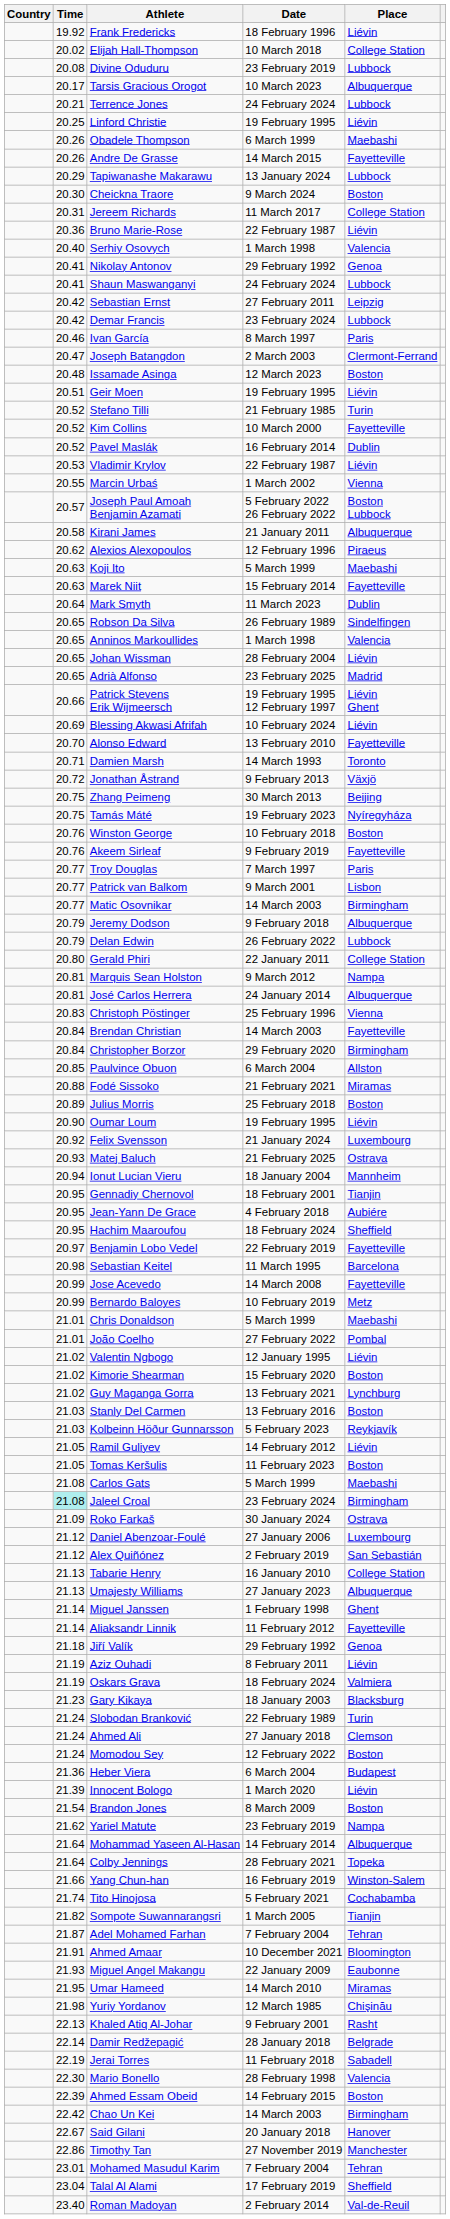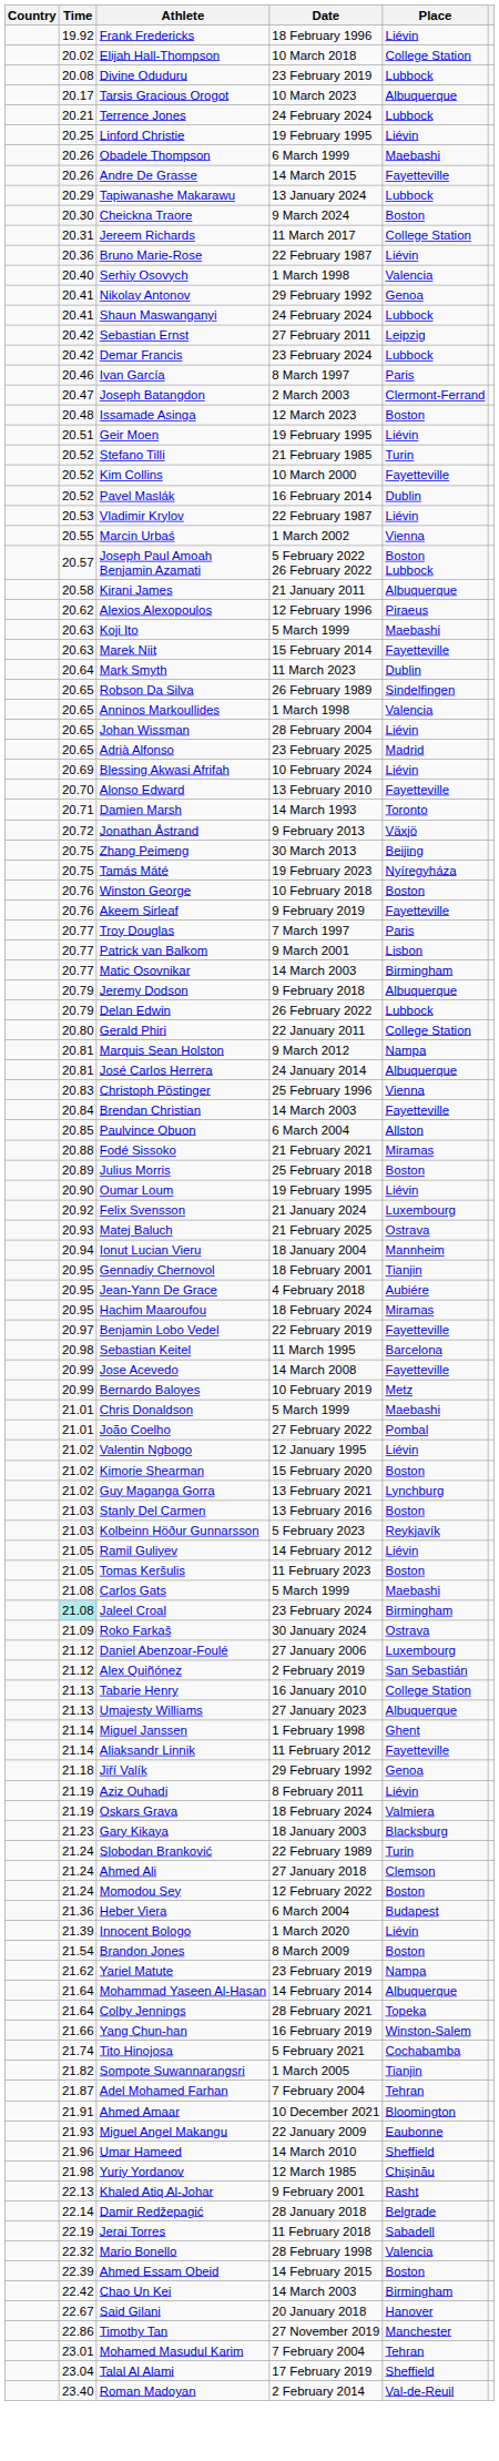 <table class="wikitable sortable defaultleft col4right static-row-numbers sticky-header" style="font-size:95%;">
 <tr>
 <th>Country</th>
 <th>Time</th>
 <th>Athlete</th>
 <th>Date</th>
 <th>Place</th>
 <th class="unsortable"></th>
 </tr>
 <tr>
 <td></td>
 <td>19.92</td>
 <td><a href='#'>Frank Fredericks</a></td>
 <td>18 February 1996</td>
 <td><a href='#'>Liévin</a></td>
 <td></td>
 </tr>
 <tr>
 <td></td>
 <td>20.02</td>
 <td><a href='#'>Elijah Hall-Thompson</a></td>
 <td>10 March 2018</td>
 <td><a href='#'>College Station</a></td>
 <td></td>
 </tr>
 <tr>
 <td></td>
 <td>20.08</td>
 <td><a href='#'>Divine Oduduru</a></td>
 <td>23 February 2019</td>
 <td><a href='#'>Lubbock</a></td>
 <td></td>
 </tr>
 <tr>
 <td></td>
 <td>20.17 </td>
 <td><a href='#'>Tarsis Gracious Orogot</a></td>
 <td>10 March 2023</td>
 <td><a href='#'>Albuquerque</a></td>
 <td></td>
 </tr>
 <tr>
 <td></td>
 <td>20.21</td>
 <td><a href='#'>Terrence Jones</a></td>
 <td>24 February 2024</td>
 <td><a href='#'>Lubbock</a></td>
 <td></td>
 </tr>
 <tr>
 <td></td>
 <td>20.25</td>
 <td><a href='#'>Linford Christie</a></td>
 <td>19 February 1995</td>
 <td><a href='#'>Liévin</a></td>
 <td></td>
 </tr>
 <tr>
 <td></td>
 <td>20.26</td>
 <td><a href='#'>Obadele Thompson</a></td>
 <td>6 March 1999</td>
 <td><a href='#'>Maebashi</a></td>
 <td></td>
 </tr>
 <tr>
 <td></td>
 <td>20.26</td>
 <td><a href='#'>Andre De Grasse</a></td>
 <td>14 March 2015</td>
 <td><a href='#'>Fayetteville</a></td>
 <td></td>
 </tr>
 <tr>
 <td></td>
 <td>20.29</td>
 <td><a href='#'>Tapiwanashe Makarawu</a></td>
 <td>13 January 2024</td>
 <td><a href='#'>Lubbock</a></td>
 <td></td>
 </tr>
 <tr>
 <td></td>
 <td>20.30</td>
 <td><a href='#'>Cheickna Traore</a></td>
 <td>9 March 2024</td>
 <td><a href='#'>Boston</a></td>
 <td></td>
 </tr>
 <tr>
 <td></td>
 <td>20.31</td>
 <td><a href='#'>Jereem Richards</a></td>
 <td>11 March 2017</td>
 <td><a href='#'>College Station</a></td>
 <td></td>
 </tr>
 <tr>
 <td></td>
 <td>20.36</td>
 <td><a href='#'>Bruno Marie-Rose</a></td>
 <td>22 February 1987</td>
 <td><a href='#'>Liévin</a></td>
 <td></td>
 </tr>
 <tr>
 <td></td>
 <td>20.40</td>
 <td><a href='#'>Serhiy Osovych</a></td>
 <td>1 March 1998</td>
 <td><a href='#'>Valencia</a></td>
 <td></td>
 </tr>
 <tr>
 <td></td>
 <td>20.41</td>
 <td><a href='#'>Nikolay Antonov</a></td>
 <td>29 February 1992</td>
 <td><a href='#'>Genoa</a></td>
 <td></td>
 </tr>
 <tr>
 <td></td>
 <td>20.41</td>
 <td><a href='#'>Shaun Maswanganyi</a></td>
 <td>24 February 2024</td>
 <td><a href='#'>Lubbock</a></td>
 <td></td>
 </tr>
 <tr>
 <td></td>
 <td>20.42</td>
 <td><a href='#'>Sebastian Ernst</a></td>
 <td>27 February 2011</td>
 <td><a href='#'>Leipzig </a></td>
 <td></td>
 </tr>
 <tr>
 <td></td>
 <td>20.42</td>
 <td><a href='#'>Demar Francis</a></td>
 <td>23 February 2024</td>
 <td><a href='#'>Lubbock</a></td>
 <td></td>
 </tr>
 <tr>
 <td></td>
 <td>20.46</td>
 <td><a href='#'>Ivan García</a></td>
 <td>8 March 1997</td>
 <td><a href='#'>Paris</a></td>
 <td></td>
 </tr>
 <tr>
 <td></td>
 <td>20.47</td>
 <td><a href='#'>Joseph Batangdon</a></td>
 <td>2 March 2003</td>
 <td><a href='#'>Clermont-Ferrand</a></td>
 <td></td>
 </tr>
 <tr>
 <td></td>
 <td>20.48</td>
 <td><a href='#'>Issamade Asinga</a></td>
 <td>12 March 2023</td>
 <td><a href='#'>Boston</a></td>
 <td></td>
 </tr>
 <tr>
 <td></td>
 <td>20.51</td>
 <td><a href='#'>Geir Moen</a></td>
 <td>19 February 1995</td>
 <td><a href='#'>Liévin</a></td>
 <td></td>
 </tr>
 <tr>
 <td></td>
 <td>20.52</td>
 <td><a href='#'>Stefano Tilli</a></td>
 <td>21 February 1985</td>
 <td><a href='#'>Turin</a></td>
 <td></td>
 </tr>
 <tr>
 <td></td>
 <td>20.52</td>
 <td><a href='#'>Kim Collins</a></td>
 <td>10 March 2000</td>
 <td><a href='#'>Fayetteville</a></td>
 <td></td>
 </tr>
 <tr>
 <td></td>
 <td>20.52</td>
 <td><a href='#'>Pavel Maslák</a></td>
 <td>16 February 2014</td>
 <td><a href='#'>Dublin</a></td>
 <td></td>
 </tr>
 <tr>
 <td></td>
 <td>20.53</td>
 <td><a href='#'>Vladimir Krylov</a></td>
 <td>22 February 1987</td>
 <td><a href='#'>Liévin</a></td>
 <td></td>
 </tr>
 <tr>
 <td></td>
 <td>20.55</td>
 <td><a href='#'>Marcin Urbaś</a></td>
 <td>1 March 2002</td>
 <td><a href='#'>Vienna</a></td>
 <td></td>
 </tr>
 <tr>
 <td></td>
 <td>20.57</td>
 <td><a href='#'>Joseph Paul Amoah</a><br><a href='#'>Benjamin Azamati</a></td>
 <td>5 February 2022<br>26 February 2022</td>
 <td><a href='#'>Boston</a><br><a href='#'>Lubbock</a></td>
 <td></td>
 </tr>
 <tr>
 <td></td>
 <td>20.58 </td>
 <td><a href='#'>Kirani James</a></td>
 <td>21 January 2011</td>
 <td><a href='#'>Albuquerque</a></td>
 <td></td>
 </tr>
 <tr>
 <td></td>
 <td>20.62</td>
 <td><a href='#'>Alexios Alexopoulos</a></td>
 <td>12 February 1996</td>
 <td><a href='#'>Piraeus</a></td>
 <td></td>
 </tr>
 <tr>
 <td></td>
 <td>20.63</td>
 <td><a href='#'>Koji Ito</a></td>
 <td>5 March 1999</td>
 <td><a href='#'>Maebashi</a></td>
 <td></td>
 </tr>
 <tr>
 <td></td>
 <td>20.63</td>
 <td><a href='#'>Marek Niit</a></td>
 <td>15 February 2014</td>
 <td><a href='#'>Fayetteville</a></td>
 <td></td>
 </tr>
 <tr>
 <td></td>
 <td>20.64</td>
 <td><a href='#'>Mark Smyth</a></td>
 <td>11 March 2023</td>
 <td><a href='#'>Dublin</a></td>
 <td></td>
 </tr>
 <tr>
 <td></td>
 <td>20.65</td>
 <td><a href='#'>Robson Da Silva</a></td>
 <td>26 February 1989</td>
 <td><a href='#'>Sindelfingen</a></td>
 <td></td>
 </tr>
 <tr>
 <td></td>
 <td>20.65</td>
 <td><a href='#'>Anninos Markoullides</a></td>
 <td>1 March 1998</td>
 <td><a href='#'>Valencia</a></td>
 <td></td>
 </tr>
 <tr>
 <td></td>
 <td>20.65</td>
 <td><a href='#'>Johan Wissman</a></td>
 <td>28 February 2004</td>
 <td><a href='#'>Liévin</a></td>
 <td></td>
 </tr>
 <tr>
 <td></td>
 <td>20.65</td>
 <td><a href='#'>Adrià Alfonso</a></td>
 <td>23 February 2025</td>
 <td><a href='#'>Madrid</a></td>
 <td></td>
 </tr>
 <tr>
 <td></td>
-<td>20.66</td>
-<td><a href='#'>Patrick Stevens</a><br><a href='#'>Erik Wijmeersch</a></td>
-<td>19 February 1995<br>12 February 1997</td>
-<td><a href='#'>Liévin</a><br><a href='#'>Ghent</a></td>
-<td></td>
-</tr>
-<tr>
-<td></td>
 <td>20.69</td>
 <td><a href='#'>Blessing Akwasi Afrifah</a></td>
 <td>10 February 2024</td>
 <td><a href='#'>Liévin</a></td>
 <td></td>
 </tr>
 <tr>
 <td></td>
 <td>20.70</td>
 <td><a href='#'>Alonso Edward</a></td>
 <td>13 February 2010</td>
 <td><a href='#'>Fayetteville</a></td>
 <td></td>
 </tr>
 <tr>
 <td></td>
 <td>20.71</td>
 <td><a href='#'>Damien Marsh</a></td>
 <td>14 March 1993</td>
 <td><a href='#'>Toronto</a></td>
 <td></td>
 </tr>
 <tr>
 <td></td>
 <td>20.72</td>
 <td><a href='#'>Jonathan Åstrand</a></td>
 <td>9 February 2013</td>
 <td><a href='#'>Växjö</a></td>
 <td></td>
 </tr>
 <tr>
 <td></td>
 <td>20.75</td>
 <td><a href='#'>Zhang Peimeng</a></td>
 <td>30 March 2013</td>
 <td><a href='#'>Beijing</a></td>
 <td></td>
 </tr>
 <tr>
 <td></td>
 <td>20.75</td>
 <td><a href='#'>Tamás Máté</a></td>
 <td>19 February 2023</td>
 <td><a href='#'>Nyíregyháza</a></td>
 <td></td>
 </tr>
 <tr>
 <td></td>
 <td>20.76</td>
 <td><a href='#'>Winston George</a></td>
 <td>10 February 2018</td>
 <td><a href='#'>Boston</a></td>
 <td></td>
 </tr>
 <tr>
 <td></td>
 <td>20.76</td>
 <td><a href='#'>Akeem Sirleaf</a></td>
 <td>9 February 2019</td>
 <td><a href='#'>Fayetteville</a></td>
 <td></td>
 </tr>
 <tr>
 <td></td>
 <td>20.77</td>
 <td><a href='#'>Troy Douglas</a></td>
 <td>7 March 1997</td>
 <td><a href='#'>Paris</a></td>
 <td></td>
 </tr>
 <tr>
 <td></td>
 <td>20.77</td>
 <td><a href='#'>Patrick van Balkom</a></td>
 <td>9 March 2001</td>
 <td><a href='#'>Lisbon</a></td>
 <td></td>
 </tr>
 <tr>
 <td></td>
 <td>20.77</td>
 <td><a href='#'>Matic Osovnikar</a></td>
 <td>14 March 2003</td>
 <td><a href='#'>Birmingham</a></td>
 <td></td>
 </tr>
 <tr>
 <td></td>
 <td>20.79 </td>
 <td><a href='#'>Jeremy Dodson</a></td>
 <td>9 February 2018</td>
 <td><a href='#'>Albuquerque</a></td>
 <td></td>
 </tr>
 <tr>
 <td></td>
 <td>20.79</td>
 <td><a href='#'>Delan Edwin</a></td>
 <td>26 February 2022</td>
 <td><a href='#'>Lubbock</a></td>
 <td></td>
 </tr>
 <tr>
 <td></td>
 <td>20.80</td>
 <td><a href='#'>Gerald Phiri</a></td>
 <td>22 January 2011</td>
 <td><a href='#'>College Station</a></td>
 <td></td>
 </tr>
 <tr>
 <td></td>
 <td>20.81</td>
 <td><a href='#'>Marquis Sean Holston</a></td>
 <td>9 March 2012</td>
 <td><a href='#'>Nampa</a></td>
 <td></td>
 </tr>
 <tr>
 <td></td>
 <td>20.81 </td>
 <td><a href='#'>José Carlos Herrera</a></td>
 <td>24 January 2014</td>
 <td><a href='#'>Albuquerque</a></td>
 <td></td>
 </tr>
 <tr>
 <td></td>
 <td>20.83</td>
 <td><a href='#'>Christoph Pöstinger</a></td>
 <td>25 February 1996</td>
 <td><a href='#'>Vienna</a></td>
 <td></td>
 </tr>
 <tr>
 <td></td>
 <td>20.84</td>
 <td><a href='#'>Brendan Christian</a></td>
 <td>14 March 2003</td>
 <td><a href='#'>Fayetteville</a></td>
 <td></td>
 </tr>
 <tr>
 <td></td>
-<td>20.84</td>
-<td><a href='#'>Christopher Borzor</a></td>
-<td>29 February 2020</td>
-<td><a href='#'>Birmingham</a></td>
-<td></td>
-</tr>
-<tr>
-<td></td>
 <td>20.85</td>
 <td><a href='#'>Paulvince Obuon</a></td>
 <td>6 March 2004</td>
 <td><a href='#'>Allston</a></td>
 <td></td>
 </tr>
 <tr>
 <td></td>
 <td>20.88</td>
 <td><a href='#'>Fodé Sissoko</a></td>
 <td>21 February 2021</td>
 <td><a href='#'>Miramas</a></td>
 <td></td>
 </tr>
 <tr>
 <td></td>
 <td>20.89</td>
 <td><a href='#'>Julius Morris</a></td>
 <td>25 February 2018</td>
 <td><a href='#'>Boston</a></td>
 <td></td>
 </tr>
 <tr>
 <td></td>
 <td>20.90</td>
 <td><a href='#'>Oumar Loum</a></td>
 <td>19 February 1995</td>
 <td><a href='#'>Liévin</a></td>
 <td></td>
 </tr>
 <tr>
 <td></td>
 <td>20.92</td>
 <td><a href='#'>Felix Svensson</a></td>
 <td>21 January 2024</td>
 <td><a href='#'>Luxembourg</a></td>
 <td></td>
 </tr>
 <tr>
 <td></td>
 <td>20.93</td>
 <td><a href='#'>Matej Baluch</a></td>
 <td>21 February 2025</td>
 <td><a href='#'>Ostrava</a></td>
 <td></td>
 </tr>
 <tr>
 <td></td>
 <td>20.94</td>
 <td><a href='#'>Ionut Lucian Vieru</a></td>
 <td>18 January 2004</td>
 <td><a href='#'>Mannheim</a></td>
 <td></td>
 </tr>
 <tr>
 <td></td>
 <td>20.95</td>
 <td><a href='#'>Gennadiy Chernovol</a></td>
 <td>18 February 2001</td>
 <td><a href='#'>Tianjin</a></td>
 <td></td>
 </tr>
 <tr>
 <td></td>
 <td>20.95</td>
 <td><a href='#'>Jean-Yann De Grace</a></td>
 <td>4 February 2018</td>
 <td><a href='#'>Aubiére</a></td>
 <td></td>
 </tr>
 <tr>
 <td></td>
 <td>20.95</td>
 <td><a href='#'>Hachim Maaroufou</a></td>
 <td>18 February 2024</td>
-<td><a href='#'>Sheffield</a></td>
+<td><a href='#'>Miramas</a></td>
 <td></td>
 </tr>
 <tr>
 <td></td>
 <td>20.97</td>
 <td><a href='#'>Benjamin Lobo Vedel</a></td>
 <td>22 February 2019</td>
 <td><a href='#'>Fayetteville</a></td>
 <td></td>
 </tr>
 <tr>
 <td></td>
 <td>20.98</td>
 <td><a href='#'>Sebastian Keitel</a></td>
 <td>11 March 1995</td>
 <td><a href='#'>Barcelona</a></td>
 <td></td>
 </tr>
 <tr>
 <td></td>
 <td>20.99</td>
 <td><a href='#'>Jose Acevedo</a></td>
 <td>14 March 2008</td>
 <td><a href='#'>Fayetteville</a></td>
 <td></td>
 </tr>
 <tr>
 <td></td>
 <td>20.99</td>
 <td><a href='#'>Bernardo Baloyes</a></td>
 <td>10 February 2019</td>
 <td><a href='#'>Metz</a></td>
 <td></td>
 </tr>
 <tr>
 <td></td>
 <td>21.01</td>
 <td><a href='#'>Chris Donaldson</a></td>
 <td>5 March 1999</td>
 <td><a href='#'>Maebashi</a></td>
 <td></td>
 </tr>
 <tr>
 <td></td>
 <td>21.01</td>
 <td><a href='#'>João Coelho</a></td>
 <td>27 February 2022</td>
 <td><a href='#'>Pombal</a></td>
 <td></td>
 </tr>
 <tr>
 <td></td>
 <td>21.02</td>
 <td><a href='#'>Valentin Ngbogo</a></td>
 <td>12 January 1995</td>
 <td><a href='#'>Liévin</a></td>
 <td></td>
 </tr>
 <tr>
 <td></td>
 <td>21.02</td>
 <td><a href='#'>Kimorie Shearman</a></td>
 <td>15 February 2020</td>
 <td><a href='#'>Boston</a></td>
 <td></td>
 </tr>
 <tr>
 <td></td>
 <td>21.02</td>
 <td><a href='#'>Guy Maganga Gorra</a></td>
 <td>13 February 2021</td>
 <td><a href='#'>Lynchburg</a></td>
 <td></td>
 </tr>
 <tr>
 <td></td>
 <td>21.03</td>
 <td><a href='#'>Stanly Del Carmen</a></td>
 <td>13 February 2016</td>
 <td><a href='#'>Boston</a></td>
 <td></td>
 </tr>
 <tr>
 <td></td>
 <td>21.03</td>
 <td><a href='#'>Kolbeinn Höður Gunnarsson</a></td>
 <td>5 February 2023</td>
 <td><a href='#'>Reykjavík</a></td>
 <td></td>
 </tr>
 <tr>
 <td></td>
 <td>21.05</td>
 <td><a href='#'>Ramil Guliyev</a></td>
 <td>14 February 2012</td>
 <td><a href='#'>Liévin</a></td>
 <td></td>
 </tr>
 <tr>
 <td></td>
 <td>21.05</td>
 <td><a href='#'>Tomas Keršulis</a></td>
 <td>11 February 2023</td>
 <td><a href='#'>Boston</a></td>
 <td></td>
 </tr>
 <tr>
 <td></td>
 <td>21.08</td>
 <td><a href='#'>Carlos Gats</a></td>
 <td>5 March 1999</td>
 <td><a href='#'>Maebashi</a></td>
 <td></td>
 </tr>
 <tr>
 <td></td>
 <td style="background: paleturquoise;">21.08</td>
 <td><a href='#'>Jaleel Croal</a></td>
 <td>23 February 2024</td>
 <td><a href='#'>Birmingham</a></td>
 <td></td>
 </tr>
 <tr>
 <td></td>
 <td>21.09</td>
 <td><a href='#'>Roko Farkaš</a></td>
 <td>30 January 2024</td>
 <td><a href='#'>Ostrava</a></td>
 <td></td>
 </tr>
 <tr>
 <td></td>
 <td>21.12</td>
 <td><a href='#'>Daniel Abenzoar-Foulé</a></td>
 <td>27 January 2006</td>
 <td><a href='#'>Luxembourg</a></td>
 <td></td>
 </tr>
 <tr>
 <td></td>
 <td>21.12</td>
 <td><a href='#'>Alex Quiñónez</a></td>
 <td>2 February 2019</td>
 <td><a href='#'>San Sebastián</a></td>
 <td></td>
 </tr>
 <tr>
 <td></td>
 <td>21.13</td>
 <td><a href='#'>Tabarie Henry</a></td>
 <td>16 January 2010</td>
 <td><a href='#'>College Station</a></td>
 <td></td>
 </tr>
 <tr>
 <td></td>
 <td>21.13 </td>
 <td><a href='#'>Umajesty Williams</a></td>
 <td>27 January 2023</td>
 <td><a href='#'>Albuquerque</a></td>
 <td></td>
 </tr>
 <tr>
 <td></td>
 <td>21.14</td>
 <td><a href='#'>Miguel Janssen</a></td>
 <td>1 February 1998</td>
 <td><a href='#'>Ghent</a></td>
 <td></td>
 </tr>
 <tr>
 <td></td>
 <td>21.14</td>
 <td><a href='#'>Aliaksandr Linnik</a></td>
 <td>11 February 2012</td>
 <td><a href='#'>Fayetteville</a></td>
 <td></td>
 </tr>
 <tr>
 <td></td>
 <td>21.18</td>
 <td><a href='#'>Jiří Valík</a></td>
 <td>29 February 1992</td>
 <td><a href='#'>Genoa</a></td>
 <td></td>
 </tr>
 <tr>
 <td></td>
 <td>21.19</td>
 <td><a href='#'>Aziz Ouhadi</a></td>
 <td>8 February 2011</td>
 <td><a href='#'>Liévin</a></td>
 <td></td>
 </tr>
 <tr>
 <td></td>
 <td>21.19</td>
 <td><a href='#'>Oskars Grava</a></td>
 <td>18 February 2024</td>
 <td><a href='#'>Valmiera</a></td>
 <td></td>
 </tr>
 <tr>
 <td></td>
 <td>21.23</td>
 <td><a href='#'>Gary Kikaya</a></td>
 <td>18 January 2003</td>
 <td><a href='#'>Blacksburg</a></td>
 <td></td>
 </tr>
 <tr>
 <td></td>
 <td>21.24</td>
 <td><a href='#'>Slobodan Branković</a></td>
 <td>22 February 1989</td>
 <td><a href='#'>Turin</a></td>
 <td></td>
 </tr>
 <tr>
 <td></td>
 <td>21.24</td>
 <td><a href='#'>Ahmed Ali</a></td>
 <td>27 January 2018</td>
 <td><a href='#'>Clemson</a></td>
 <td></td>
 </tr>
 <tr>
 <td></td>
 <td>21.24</td>
 <td><a href='#'>Momodou Sey</a></td>
 <td>12 February 2022</td>
 <td><a href='#'>Boston</a></td>
 <td></td>
 </tr>
 <tr>
 <td></td>
 <td>21.36</td>
 <td><a href='#'>Heber Viera</a></td>
 <td>6 March 2004</td>
 <td><a href='#'>Budapest</a></td>
 <td></td>
 </tr>
 <tr>
 <td></td>
 <td>21.39</td>
 <td><a href='#'>Innocent Bologo</a></td>
 <td>1 March 2020</td>
 <td><a href='#'>Liévin</a></td>
 <td></td>
 </tr>
 <tr>
 <td></td>
 <td>21.54</td>
 <td><a href='#'>Brandon Jones</a></td>
 <td>8 March 2009</td>
 <td><a href='#'>Boston</a></td>
 <td></td>
 </tr>
 <tr>
 <td></td>
 <td>21.62</td>
 <td><a href='#'>Yariel Matute</a></td>
 <td>23 February 2019</td>
 <td><a href='#'>Nampa</a></td>
 <td></td>
 </tr>
 <tr>
 <td></td>
 <td>21.64 </td>
 <td><a href='#'>Mohammad Yaseen Al-Hasan</a></td>
 <td>14 February 2014</td>
 <td><a href='#'>Albuquerque</a></td>
 <td></td>
 </tr>
 <tr>
 <td></td>
 <td>21.64</td>
 <td><a href='#'>Colby Jennings</a></td>
 <td>28 February 2021</td>
 <td><a href='#'>Topeka</a></td>
 <td></td>
 </tr>
 <tr>
 <td></td>
 <td>21.66</td>
 <td><a href='#'>Yang Chun-han</a></td>
 <td>16 February 2019</td>
 <td><a href='#'>Winston-Salem</a></td>
 <td></td>
 </tr>
 <tr>
 <td></td>
 <td>21.74 </td>
 <td><a href='#'>Tito Hinojosa</a></td>
 <td>5 February 2021</td>
 <td><a href='#'>Cochabamba</a></td>
 <td></td>
 </tr>
 <tr>
 <td></td>
 <td>21.82</td>
 <td><a href='#'>Sompote Suwannarangsri</a></td>
 <td>1 March 2005</td>
 <td><a href='#'>Tianjin</a></td>
 <td></td>
 </tr>
 <tr>
 <td></td>
 <td>21.87</td>
 <td><a href='#'>Adel Mohamed Farhan</a></td>
 <td>7 February 2004</td>
 <td><a href='#'>Tehran</a></td>
 <td></td>
 </tr>
 <tr>
 <td></td>
 <td>21.91</td>
 <td><a href='#'>Ahmed Amaar</a></td>
 <td>10 December 2021</td>
 <td><a href='#'>Bloomington</a></td>
 <td></td>
 </tr>
 <tr>
 <td></td>
 <td>21.93</td>
 <td><a href='#'>Miguel Angel Makangu</a></td>
 <td>22 January 2009</td>
 <td><a href='#'>Eaubonne</a></td>
 <td></td>
 </tr>
 <tr>
 <td></td>
-<td>21.95</td>
+<td>21.96</td>
 <td><a href='#'>Umar Hameed</a></td>
 <td>14 March 2010</td>
-<td><a href='#'>Miramas</a></td>
+<td><a href='#'>Sheffield</a></td>
 <td></td>
 </tr>
 <tr>
 <td></td>
 <td>21.98</td>
 <td><a href='#'>Yuriy Yordanov</a></td>
 <td>12 March 1985</td>
 <td><a href='#'>Chişinău</a></td>
 <td></td>
 </tr>
 <tr>
 <td></td>
 <td>22.13</td>
 <td><a href='#'>Khaled Atiq Al-Johar</a></td>
 <td>9 February 2001</td>
 <td><a href='#'>Rasht</a></td>
 <td></td>
 </tr>
 <tr>
 <td></td>
 <td>22.14</td>
 <td><a href='#'>Damir Redžepagić</a></td>
 <td>28 January 2018</td>
 <td><a href='#'>Belgrade</a></td>
 <td></td>
 </tr>
 <tr>
 <td></td>
 <td>22.19</td>
 <td><a href='#'>Jerai Torres</a></td>
 <td>11 February 2018</td>
 <td><a href='#'>Sabadell</a></td>
 <td></td>
 </tr>
 <tr>
 <td></td>
-<td>22.30</td>
+<td>22.32</td>
 <td><a href='#'>Mario Bonello</a></td>
 <td>28 February 1998</td>
 <td><a href='#'>Valencia</a></td>
 <td></td>
 </tr>
 <tr>
 <td></td>
 <td>22.39</td>
 <td><a href='#'>Ahmed Essam Obeid</a></td>
 <td>14 February 2015</td>
 <td><a href='#'>Boston</a></td>
 <td></td>
 </tr>
 <tr>
 <td></td>
 <td>22.42</td>
 <td><a href='#'>Chao Un Kei</a></td>
 <td>14 March 2003</td>
 <td><a href='#'>Birmingham</a></td>
 <td></td>
 </tr>
 <tr>
 <td></td>
 <td>22.67</td>
 <td><a href='#'>Said Gilani</a></td>
 <td>20 January 2018</td>
 <td><a href='#'>Hanover</a></td>
 <td></td>
 </tr>
 <tr>
 <td></td>
 <td>22.86</td>
 <td><a href='#'>Timothy Tan</a></td>
 <td>27 November 2019</td>
 <td><a href='#'>Manchester</a></td>
 <td></td>
 </tr>
 <tr>
 <td></td>
 <td>23.01</td>
 <td><a href='#'>Mohamed Masudul Karim</a></td>
 <td>7 February 2004</td>
 <td><a href='#'>Tehran</a></td>
 <td></td>
 </tr>
 <tr>
 <td></td>
 <td>23.04</td>
 <td><a href='#'>Talal Al Alami</a></td>
 <td>17 February 2019</td>
 <td><a href='#'>Sheffield</a></td>
 <td></td>
 </tr>
 <tr>
 <td></td>
 <td>23.40</td>
 <td><a href='#'>Roman Madoyan</a></td>
 <td>2 February 2014</td>
 <td><a href='#'>Val-de-Reuil</a></td>
 <td></td>
 </tr>
 </table>
